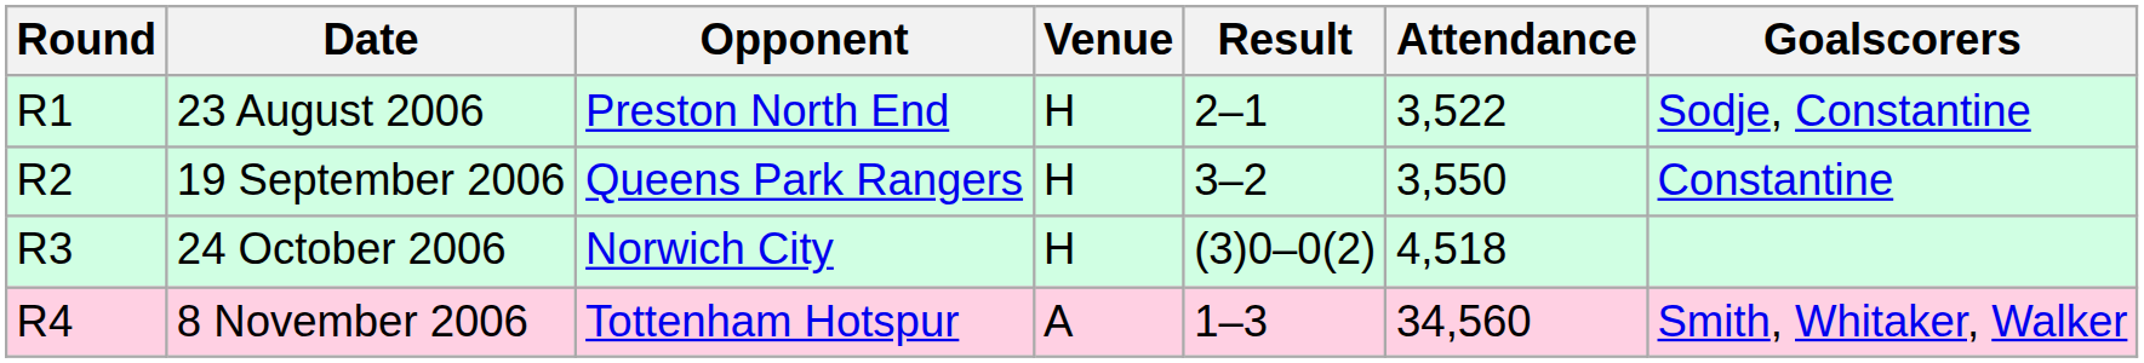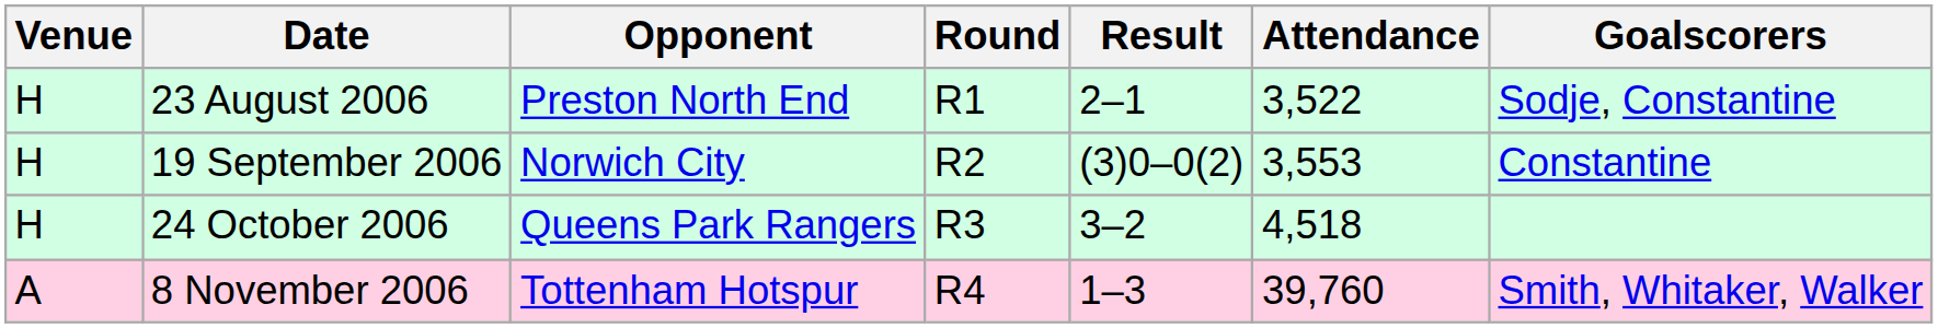 <table class="wikitable">
 <tr>
-<th>Round</th>
+<th>Venue</th>
 <th>Date</th>
 <th>Opponent</th>
-<th>Venue</th>
+<th>Round</th>
 <th>Result</th>
 <th>Attendance</th>
 <th>Goalscorers</th>
 </tr>
 <tr style="background-color: #d0ffe3;">
-<td>R1</td>
+<td>H</td>
 <td>23 August 2006</td>
 <td><a href='#'>Preston North End</a></td>
-<td>H</td>
+<td>R1</td>
 <td>2–1</td>
 <td>3,522</td>
 <td><a href='#'>Sodje</a>, <a href='#'>Constantine</a></td>
 </tr>
 <tr style="background-color: #d0ffe3;">
+<td>H</td>
+<td>19 September 2006</td>
+<td><a href='#'>Norwich City</a></td>
 <td>R2</td>
-<td>19 September 2006</td>
-<td><a href='#'>Queens Park Rangers</a></td>
-<td>H</td>
-<td>3–2</td>
-<td>3,550</td>
+<td>(3)0–0(2)</td>
+<td>3,553</td>
 <td><a href='#'>Constantine</a></td>
 </tr>
 <tr style="background-color: #d0ffe3;">
+<td>H</td>
+<td>24 October 2006</td>
+<td><a href='#'>Queens Park Rangers</a></td>
 <td>R3</td>
-<td>24 October 2006</td>
-<td><a href='#'>Norwich City</a></td>
-<td>H</td>
-<td>(3)0–0(2)</td>
+<td>3–2</td>
 <td>4,518</td>
 <td></td>
 </tr>
 <tr style="background-color: #ffd0e3;">
-<td>R4</td>
+<td>A</td>
 <td>8 November 2006</td>
 <td><a href='#'>Tottenham Hotspur</a></td>
-<td>A</td>
+<td>R4</td>
 <td>1–3</td>
-<td>34,560</td>
+<td>39,760</td>
 <td><a href='#'>Smith</a>, <a href='#'>Whitaker</a>, <a href='#'>Walker</a></td>
 </tr>
 </table>
